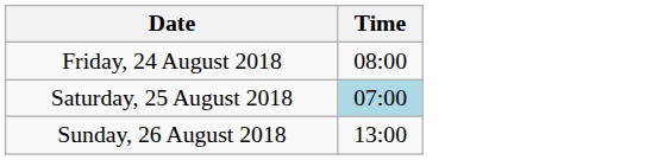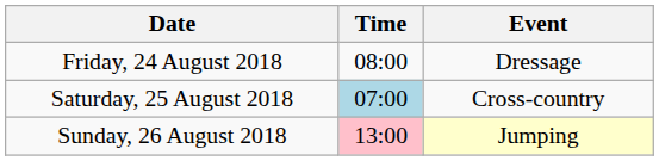 <table class = "wikitable" style="text-align:center;">
 <tr>
 <th width=220>Date</th>
 <th width=50>Time</th>
+<th width=150>Event</th>
 </tr>
 <tr>
 <td>Friday, 24 August 2018</td>
 <td>08:00</td>
+<td>Dressage</td>
 </tr>
 <tr>
 <td>Saturday, 25 August 2018</td>
 <td style="background: lightblue;">07:00</td>
+<td>Cross-country</td>
 </tr>
 <tr>
 <td>Sunday, 26 August 2018</td>
-<td>13:00</td>
+<td style="background: pink;">13:00</td>
+<td bgcolor=ffffcc>Jumping</td>
 </tr>
 </table>
